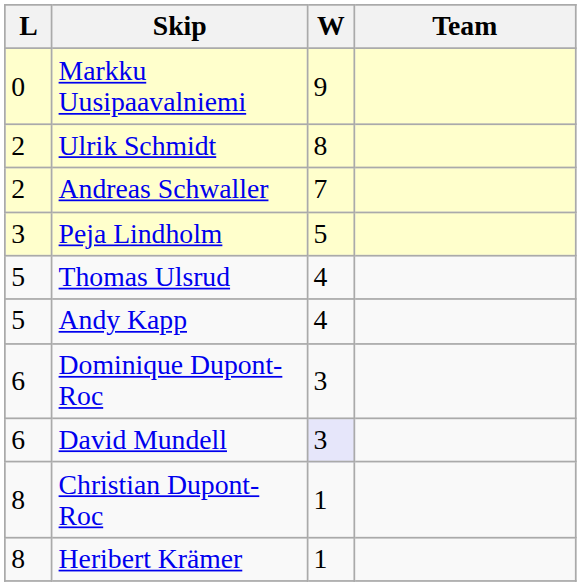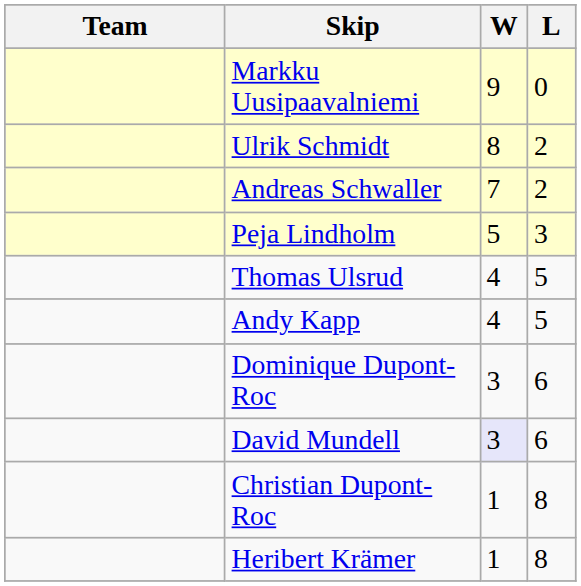 <table class="wikitable">
 <tr>
-<th width="20">L</th>
+<th width="120">Team</th>
 <th width="140">Skip</th>
 <th width="20">W</th>
-<th width="120">Team</th>
+<th width="20">L</th>
 </tr>
 <tr bgcolor="#ffffcc">
-<td>0</td>
+<td></td>
 <td><a href='#'>Markku Uusipaavalniemi</a></td>
 <td>9</td>
-<td></td>
+<td>0</td>
 </tr>
 <tr bgcolor="#ffffcc">
-<td>2</td>
+<td></td>
 <td><a href='#'>Ulrik Schmidt</a></td>
 <td>8</td>
-<td></td>
+<td>2</td>
 </tr>
 <tr bgcolor="#ffffcc">
-<td>2</td>
+<td></td>
 <td><a href='#'>Andreas Schwaller</a></td>
 <td>7</td>
-<td></td>
+<td>2</td>
 </tr>
 <tr bgcolor="#ffffcc">
-<td>3</td>
+<td></td>
 <td><a href='#'>Peja Lindholm</a></td>
 <td>5</td>
-<td></td>
+<td>3</td>
 </tr>
 <tr>
-<td>5</td>
+<td></td>
 <td><a href='#'>Thomas Ulsrud</a></td>
 <td>4</td>
-<td></td>
+<td>5</td>
 </tr>
 <tr>
-<td>5</td>
+<td></td>
 <td><a href='#'>Andy Kapp</a></td>
 <td>4</td>
-<td></td>
+<td>5</td>
 </tr>
 <tr>
-<td>6</td>
+<td></td>
 <td><a href='#'>Dominique Dupont-Roc</a></td>
 <td>3</td>
-<td></td>
+<td>6</td>
 </tr>
 <tr>
-<td>6</td>
+<td></td>
 <td><a href='#'>David Mundell</a></td>
 <td style="background: lavender;">3</td>
-<td></td>
+<td>6</td>
 </tr>
 <tr>
-<td>8</td>
+<td></td>
 <td><a href='#'>Christian Dupont-Roc</a></td>
 <td>1</td>
-<td></td>
+<td>8</td>
 </tr>
 <tr>
-<td>8</td>
+<td></td>
 <td><a href='#'>Heribert Krämer</a></td>
 <td>1</td>
-<td></td>
+<td>8</td>
 </tr>
 </table>
